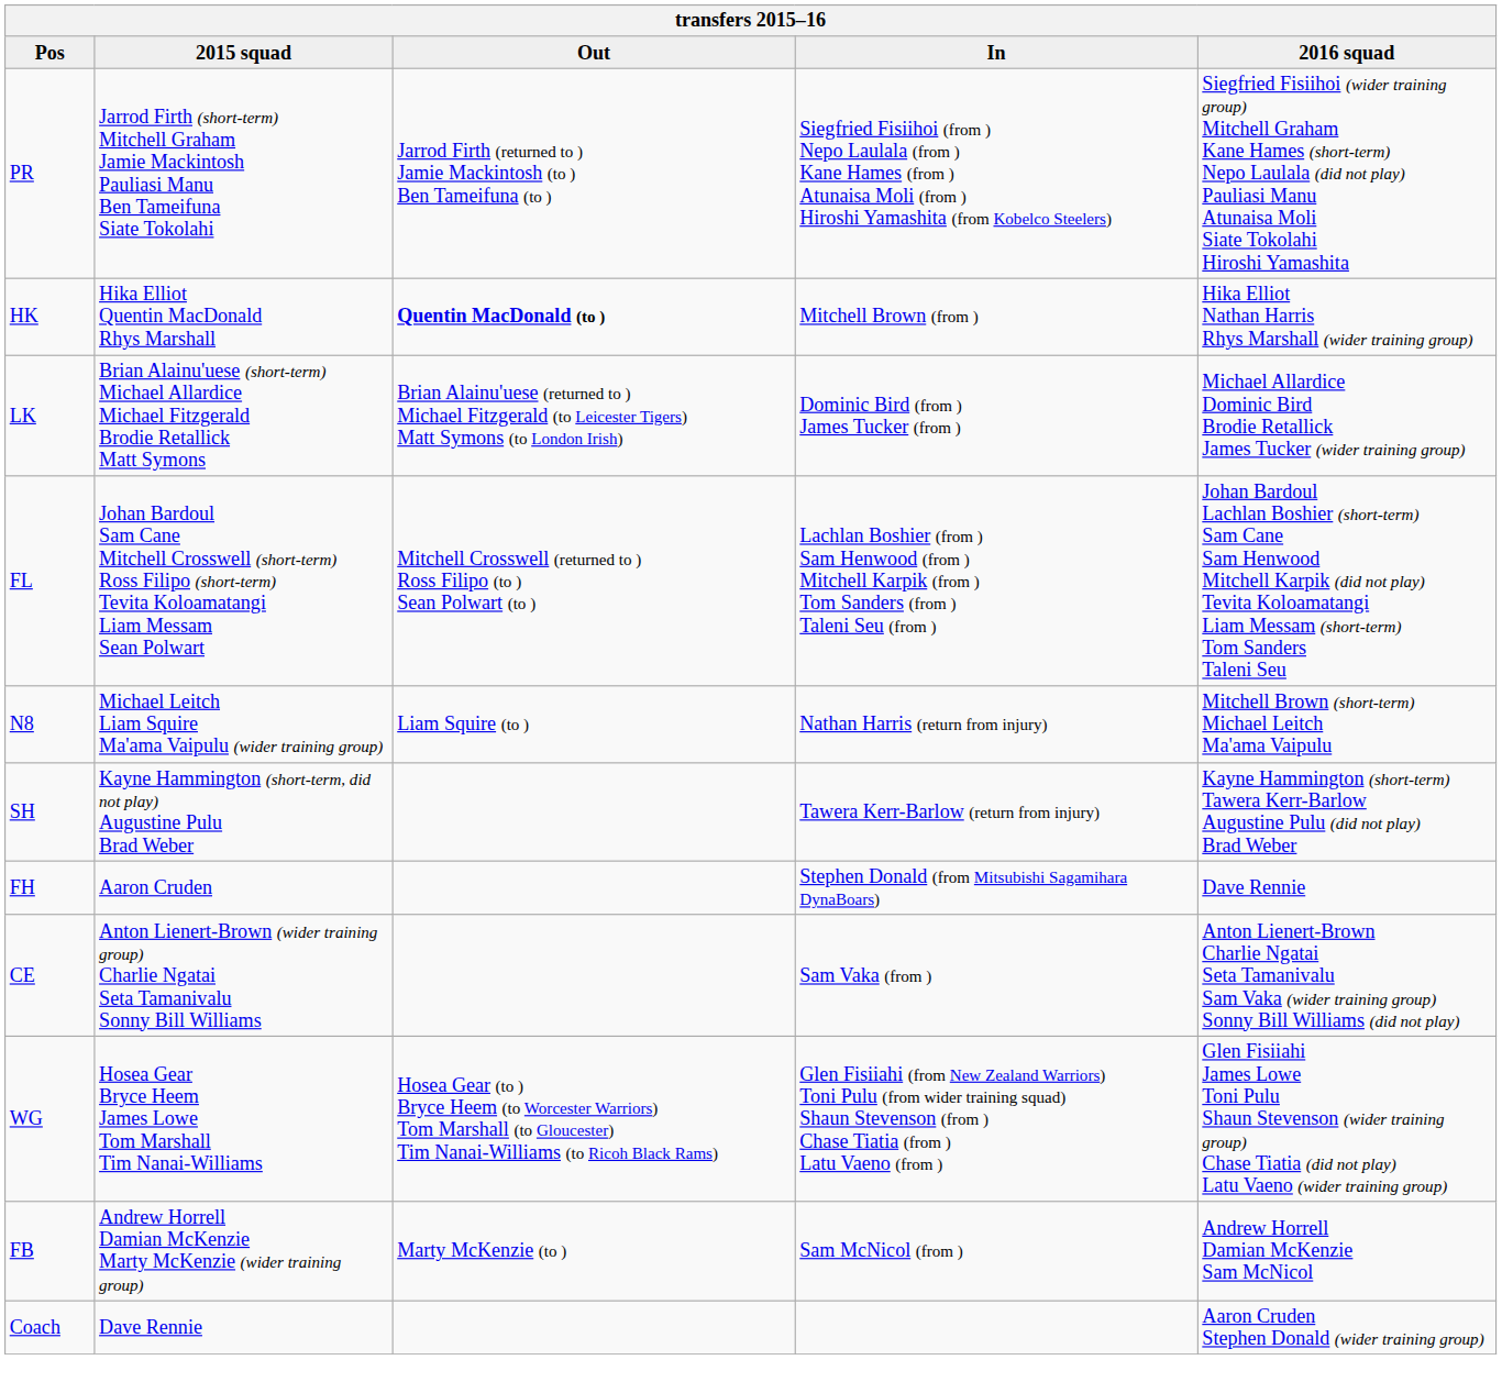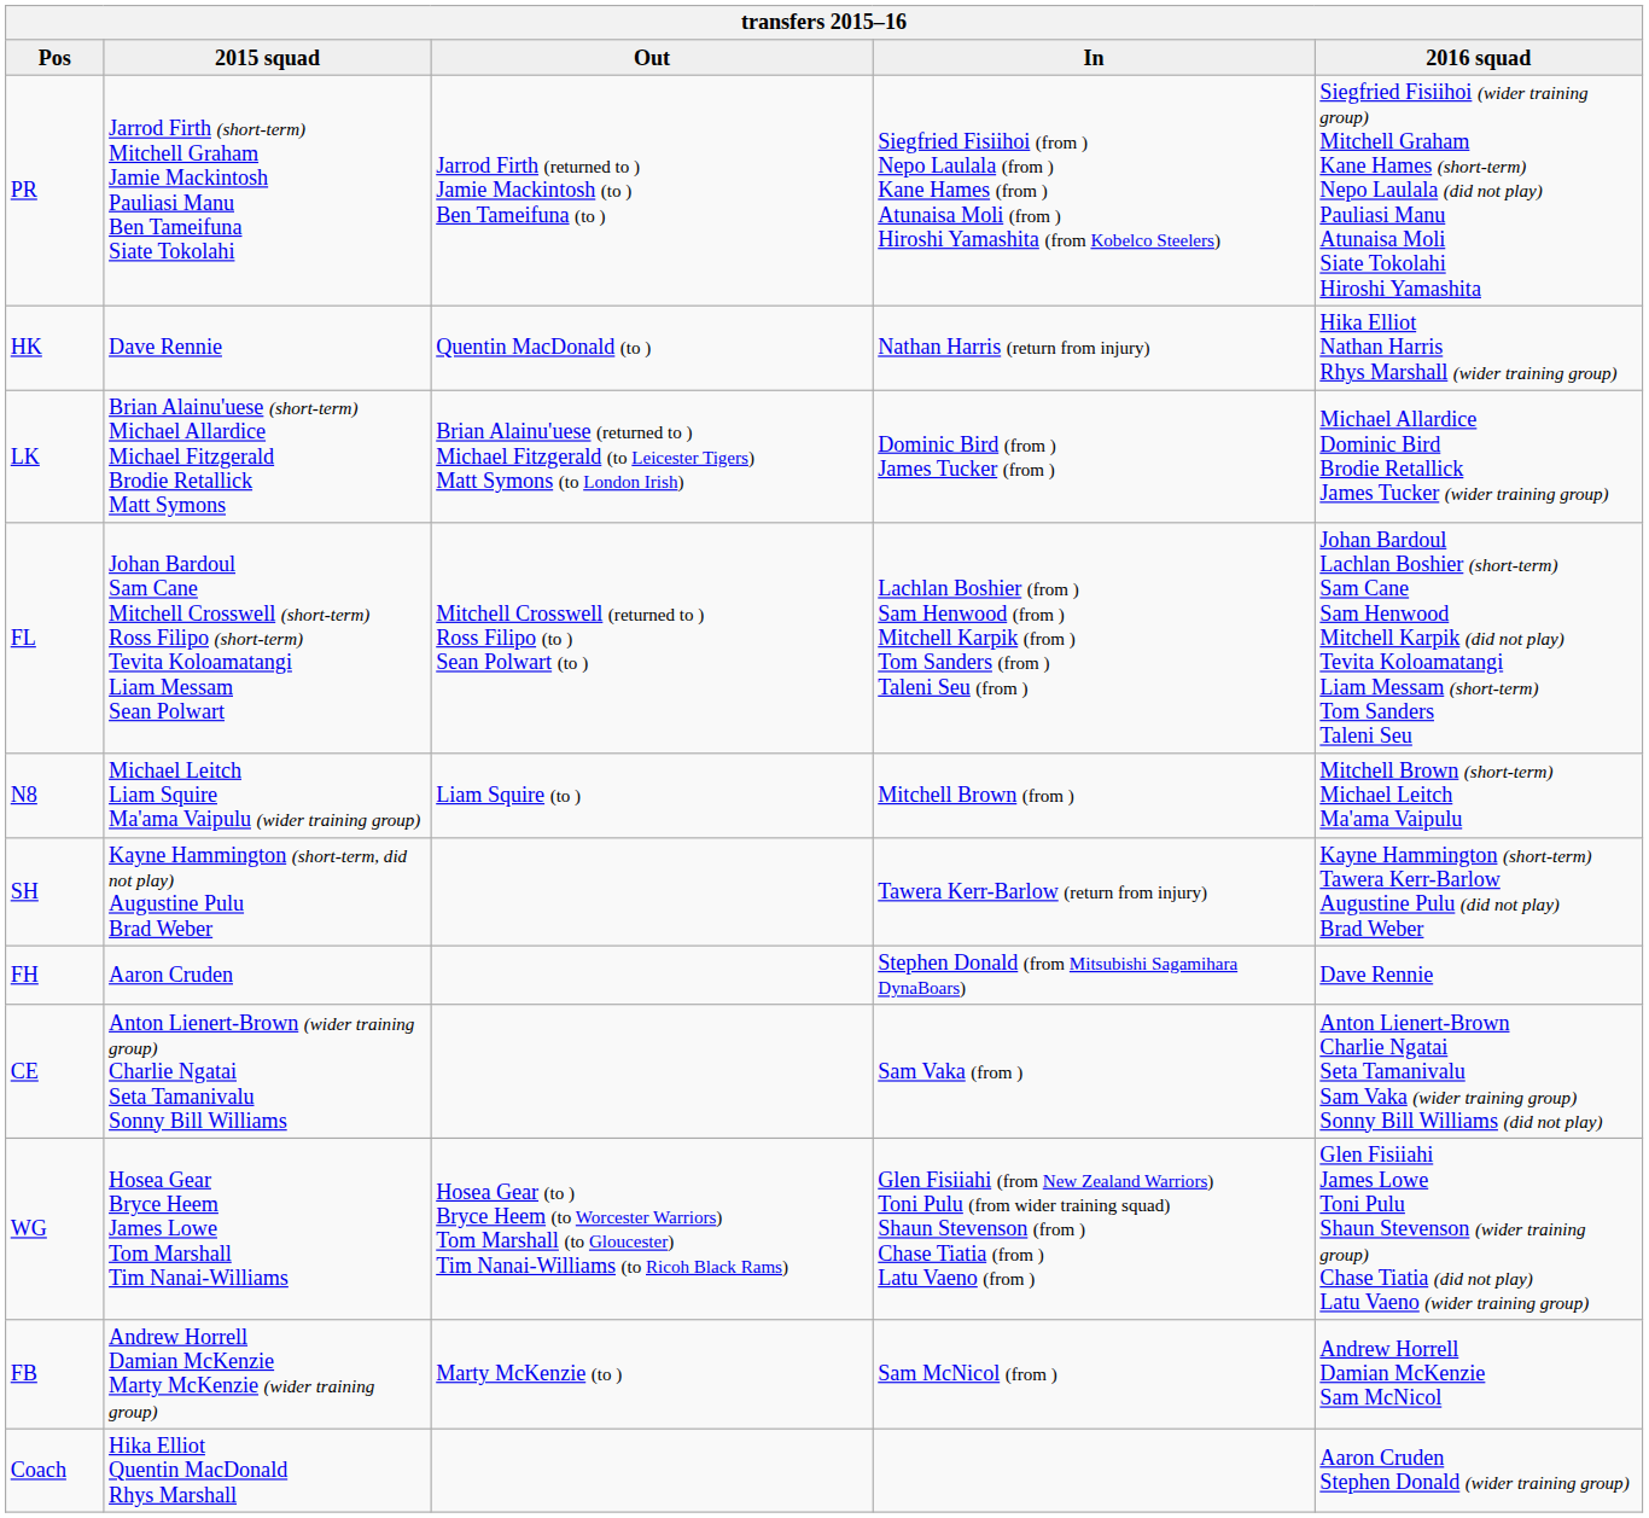 <table class="wikitable" style="text-align: left; width:95%">
 <tr>
 <th colspan="100%" style="text-align:center;"><strong> transfers 2015–16</strong></th>
 </tr>
 <tr>
 <th style="background:#efefef; width:6%;">Pos</th>
 <th style="background:#efefef; width:20%;">2015 squad</th>
 <th style="background:#efefef; width:27%;">Out</th>
 <th style="background:#efefef; width:27%;">In</th>
 <th style="background:#efefef; width:20%;">2016 squad</th>
 </tr>
 <tr>
 <td><a href='#'>PR</a></td>
 <td> <a href='#'>Jarrod Firth</a> <small><em>(short-term)</em></small><br><a href='#'>Mitchell Graham</a><br><a href='#'>Jamie Mackintosh</a><br><a href='#'>Pauliasi Manu</a><br><a href='#'>Ben Tameifuna</a><br><a href='#'>Siate Tokolahi</a></td>
 <td>  <a href='#'>Jarrod Firth</a> <small>(returned to )</small><br> <a href='#'>Jamie Mackintosh</a> <small>(to )</small><br> <a href='#'>Ben Tameifuna</a> <small>(to )</small></td>
 <td>  <a href='#'>Siegfried Fisiihoi</a> <small>(from )</small><br> <a href='#'>Nepo Laulala</a> <small>(from )</small><br> <a href='#'>Kane Hames</a> <small>(from )</small><br> <a href='#'>Atunaisa Moli</a> <small>(from )</small><br> <a href='#'>Hiroshi Yamashita</a> <small>(from  <a href='#'>Kobelco Steelers</a>)</small></td>
 <td> <a href='#'>Siegfried Fisiihoi</a> <small><em>(wider training group)</em></small><br><a href='#'>Mitchell Graham</a><br><a href='#'>Kane Hames</a> <small><em>(short-term)</em></small><br><a href='#'>Nepo Laulala</a> <small><em>(did not play)</em></small><br><a href='#'>Pauliasi Manu</a><br><a href='#'>Atunaisa Moli</a><br><a href='#'>Siate Tokolahi</a><br><a href='#'>Hiroshi Yamashita</a></td>
 </tr>
 <tr>
 <td><a href='#'>HK</a></td>
-<td> <a href='#'>Hika Elliot</a><br><a href='#'>Quentin MacDonald</a><br><a href='#'>Rhys Marshall</a></td>
-<td><strong>  <a href='#'>Quentin MacDonald</a> <small>(to )</small></strong></td>
-<td>  <a href='#'>Mitchell Brown</a> <small>(from )</small></td>
+<td> <a href='#'>Dave Rennie</a></td>
+<td>  <a href='#'>Quentin MacDonald</a> <small>(to )</small></td>
+<td>  <a href='#'>Nathan Harris</a> <small>(return from injury)</small></td>
 <td> <a href='#'>Hika Elliot</a><br><a href='#'>Nathan Harris</a><br><a href='#'>Rhys Marshall</a> <small><em>(wider training group)</em></small></td>
 </tr>
 <tr>
 <td><a href='#'>LK</a></td>
 <td> <a href='#'>Brian Alainu'uese</a> <small><em>(short-term)</em></small><br><a href='#'>Michael Allardice</a><br><a href='#'>Michael Fitzgerald</a><br><a href='#'>Brodie Retallick</a><br><a href='#'>Matt Symons</a></td>
 <td>  <a href='#'>Brian Alainu'uese</a> <small>(returned to )</small><br> <a href='#'>Michael Fitzgerald</a> <small>(to  <a href='#'>Leicester Tigers</a>)</small><br> <a href='#'>Matt Symons</a> <small>(to  <a href='#'>London Irish</a>)</small></td>
 <td>  <a href='#'>Dominic Bird</a> <small>(from )</small><br> <a href='#'>James Tucker</a> <small>(from )</small></td>
 <td> <a href='#'>Michael Allardice</a><br><a href='#'>Dominic Bird</a><br><a href='#'>Brodie Retallick</a><br><a href='#'>James Tucker</a> <small><em>(wider training group)</em></small></td>
 </tr>
 <tr>
 <td><a href='#'>FL</a></td>
 <td> <a href='#'>Johan Bardoul</a><br><a href='#'>Sam Cane</a><br><a href='#'>Mitchell Crosswell</a> <small><em>(short-term)</em></small><br><a href='#'>Ross Filipo</a> <small><em>(short-term)</em></small><br><a href='#'>Tevita Koloamatangi</a><br><a href='#'>Liam Messam</a><br><a href='#'>Sean Polwart</a></td>
 <td>  <a href='#'>Mitchell Crosswell</a> <small>(returned to )</small><br> <a href='#'>Ross Filipo</a> <small>(to )</small><br> <a href='#'>Sean Polwart</a> <small>(to )</small></td>
 <td>  <a href='#'>Lachlan Boshier</a> <small>(from )</small><br> <a href='#'>Sam Henwood</a> <small>(from )</small><br> <a href='#'>Mitchell Karpik</a> <small>(from )</small><br> <a href='#'>Tom Sanders</a> <small>(from )</small><br> <a href='#'>Taleni Seu</a> <small>(from )</small></td>
 <td> <a href='#'>Johan Bardoul</a><br><a href='#'>Lachlan Boshier</a> <small><em>(short-term)</em></small><br><a href='#'>Sam Cane</a><br><a href='#'>Sam Henwood</a><br><a href='#'>Mitchell Karpik</a> <small><em>(did not play)</em></small><br><a href='#'>Tevita Koloamatangi</a><br><a href='#'>Liam Messam</a> <small><em>(short-term)</em></small><br><a href='#'>Tom Sanders</a><br><a href='#'>Taleni Seu</a></td>
 </tr>
 <tr>
 <td><a href='#'>N8</a></td>
 <td> <a href='#'>Michael Leitch</a><br><a href='#'>Liam Squire</a><br><a href='#'>Ma'ama Vaipulu</a> <small><em>(wider training group)</em></small></td>
 <td>  <a href='#'>Liam Squire</a> <small>(to )</small></td>
-<td>  <a href='#'>Nathan Harris</a> <small>(return from injury)</small></td>
+<td>  <a href='#'>Mitchell Brown</a> <small>(from )</small></td>
 <td> <a href='#'>Mitchell Brown</a> <small><em>(short-term)</em></small><br><a href='#'>Michael Leitch</a><br><a href='#'>Ma'ama Vaipulu</a></td>
 </tr>
 <tr>
 <td><a href='#'>SH</a></td>
 <td> <a href='#'>Kayne Hammington</a> <small><em>(short-term, did not play)</em></small><br><a href='#'>Augustine Pulu</a><br><a href='#'>Brad Weber</a></td>
 <td></td>
 <td>  <a href='#'>Tawera Kerr-Barlow</a> <small>(return from injury)</small></td>
 <td> <a href='#'>Kayne Hammington</a> <small><em>(short-term)</em></small><br><a href='#'>Tawera Kerr-Barlow</a><br><a href='#'>Augustine Pulu</a> <small><em>(did not play)</em></small><br><a href='#'>Brad Weber</a></td>
 </tr>
 <tr>
 <td><a href='#'>FH</a></td>
 <td> <a href='#'>Aaron Cruden</a></td>
 <td></td>
 <td>  <a href='#'>Stephen Donald</a> <small>(from  <a href='#'>Mitsubishi Sagamihara DynaBoars</a>)</small></td>
 <td> <a href='#'>Dave Rennie</a></td>
 </tr>
 <tr>
 <td><a href='#'>CE</a></td>
 <td> <a href='#'>Anton Lienert-Brown</a> <small><em>(wider training group)</em></small><br><a href='#'>Charlie Ngatai</a><br><a href='#'>Seta Tamanivalu</a><br><a href='#'>Sonny Bill Williams</a></td>
 <td></td>
 <td>  <a href='#'>Sam Vaka</a> <small>(from )</small></td>
 <td> <a href='#'>Anton Lienert-Brown</a><br><a href='#'>Charlie Ngatai</a><br><a href='#'>Seta Tamanivalu</a><br><a href='#'>Sam Vaka</a> <small><em>(wider training group)</em></small><br><a href='#'>Sonny Bill Williams</a> <small><em>(did not play)</em></small></td>
 </tr>
 <tr>
 <td><a href='#'>WG</a></td>
 <td> <a href='#'>Hosea Gear</a><br><a href='#'>Bryce Heem</a><br><a href='#'>James Lowe</a><br><a href='#'>Tom Marshall</a><br><a href='#'>Tim Nanai-Williams</a></td>
 <td>  <a href='#'>Hosea Gear</a> <small>(to )</small><br> <a href='#'>Bryce Heem</a> <small>(to  <a href='#'>Worcester Warriors</a>)</small><br> <a href='#'>Tom Marshall</a> <small>(to  <a href='#'>Gloucester</a>)</small><br> <a href='#'>Tim Nanai-Williams</a> <small>(to  <a href='#'>Ricoh Black Rams</a>)</small></td>
 <td>  <a href='#'>Glen Fisiiahi</a> <small>(from <a href='#'>New Zealand Warriors</a>)</small><br> <a href='#'>Toni Pulu</a> <small>(from wider training squad)</small><br> <a href='#'>Shaun Stevenson</a> <small>(from )</small><br> <a href='#'>Chase Tiatia</a> <small>(from )</small><br> <a href='#'>Latu Vaeno</a> <small>(from )</small></td>
 <td> <a href='#'>Glen Fisiiahi</a><br><a href='#'>James Lowe</a><br><a href='#'>Toni Pulu</a><br><a href='#'>Shaun Stevenson</a> <small><em>(wider training group)</em></small><br><a href='#'>Chase Tiatia</a> <small><em>(did not play)</em></small><br><a href='#'>Latu Vaeno</a> <small><em>(wider training group)</em></small></td>
 </tr>
 <tr>
 <td><a href='#'>FB</a></td>
 <td> <a href='#'>Andrew Horrell</a><br><a href='#'>Damian McKenzie</a><br><a href='#'>Marty McKenzie</a> <small><em>(wider training group)</em></small></td>
 <td>  <a href='#'>Marty McKenzie</a> <small>(to )</small></td>
 <td>  <a href='#'>Sam McNicol</a> <small>(from )</small></td>
 <td> <a href='#'>Andrew Horrell</a><br><a href='#'>Damian McKenzie</a><br><a href='#'>Sam McNicol</a></td>
 </tr>
 <tr>
 <td><a href='#'>Coach</a></td>
-<td> <a href='#'>Dave Rennie</a></td>
+<td> <a href='#'>Hika Elliot</a><br><a href='#'>Quentin MacDonald</a><br><a href='#'>Rhys Marshall</a></td>
 <td></td>
 <td></td>
 <td> <a href='#'>Aaron Cruden</a><br><a href='#'>Stephen Donald</a> <small><em>(wider training group)</em></small></td>
 </tr>
 </table>
